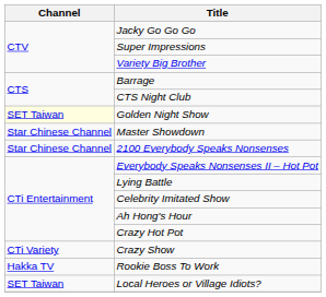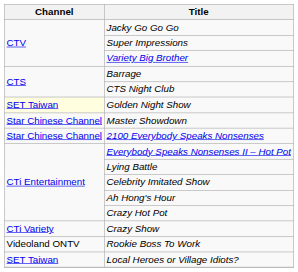 <table class="wikitable">
 <tr>
 <th>Channel</th>
 <th>Title</th>
 </tr>
 <tr>
 <td rowspan="3"><a href='#'>CTV</a></td>
 <td><em>Jacky Go Go Go</em></td>
 </tr>
 <tr>
 <td><em>Super Impressions</em></td>
 </tr>
 <tr>
 <td><em><a href='#'>Variety Big Brother</a></em></td>
 </tr>
 <tr>
 <td rowspan="2"><a href='#'>CTS</a></td>
 <td><em>Barrage</em></td>
 </tr>
 <tr>
 <td><em>CTS Night Club</em></td>
 </tr>
 <tr>
 <td style="background: lightyellow;"><a href='#'>SET Taiwan</a></td>
 <td><em>Golden Night Show</em></td>
 </tr>
 <tr>
 <td><a href='#'>Star Chinese Channel</a></td>
 <td><em>Master Showdown</em></td>
 </tr>
 <tr>
 <td><a href='#'>Star Chinese Channel</a></td>
 <td><a href='#'><em>2100</em> <em>Everybody Speaks Nonsenses</em></a></td>
 </tr>
 <tr>
 <td rowspan="5"><a href='#'>CTi Entertainment</a></td>
 <td><em><a href='#'>Everybody Speaks Nonsenses II – Hot Pot</a></em></td>
 </tr>
 <tr>
 <td><em>Lying Battle</em></td>
 </tr>
 <tr>
 <td><em>Celebrity Imitated Show</em></td>
 </tr>
 <tr>
 <td><em>Ah Hong's Hour</em></td>
 </tr>
 <tr>
 <td><em>Crazy Hot Pot</em></td>
 </tr>
 <tr>
 <td><a href='#'>CTi Variety</a></td>
 <td><em>Crazy Show</em></td>
 </tr>
 <tr>
-<td><a href='#'>Hakka TV</a></td>
+<td>Videoland ONTV</td>
 <td><em>Rookie Boss To Work</em></td>
 </tr>
 <tr>
 <td><a href='#'>SET Taiwan</a></td>
 <td><em>Local Heroes or Village Idiots?</em></td>
 </tr>
 <tr>
 </tr>
 </table>
